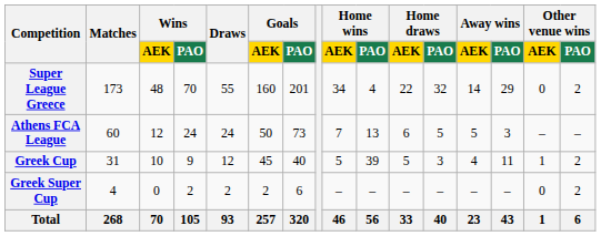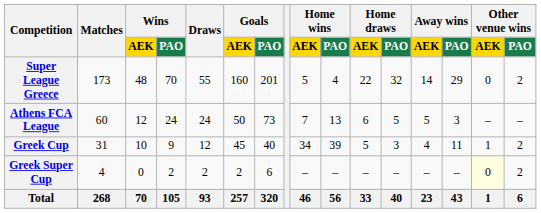 <table class="wikitable" style="font-size:85%; width:70%; text-align: center;">
 <tr>
 <th rowspan="2">Competition</th>
 <th rowspan="2">Matches</th>
 <th colspan="2">Wins</th>
 <th rowspan="2">Draws</th>
 <th colspan="2">Goals</th>
 <th rowspan="7"></th>
 <th colspan="2">Home wins</th>
 <th colspan="2">Home draws</th>
 <th colspan="2">Away wins</th>
 <th colspan="2">Other venue wins</th>
 </tr>
 <tr>
 <th style="color:black;background:#ffd700">AEK</th>
 <th style="color:white;background:#187B4C">PAO</th>
 <th style="color:black;background:#ffd700">AEK</th>
 <th style="color:white;background:#187B4C">PAO</th>
 <th style="color:black;background:#ffd700">AEK</th>
 <th style="color:white;background:#187B4C">PAO</th>
 <th style="color:black;background:#ffd700">AEK</th>
 <th style="color:white;background:#187B4C">PAO</th>
 <th style="color:black;background:#ffd700">AEK</th>
 <th style="color:white;background:#187B4C">PAO</th>
 <th style="color:black;background:#ffd700">AEK</th>
 <th style="color:white;background:#187B4C">PAO</th>
 </tr>
 <tr>
 <th><a href='#'>Super League Greece</a></th>
 <td>173</td>
 <td>48</td>
 <td>70</td>
 <td>55</td>
 <td>160</td>
 <td>201</td>
-<td>34</td>
+<td>5</td>
 <td>4</td>
 <td>22</td>
 <td>32</td>
 <td>14</td>
 <td>29</td>
 <td>0</td>
 <td>2</td>
 </tr>
 <tr>
 <th><a href='#'>Athens FCA League</a></th>
 <td>60</td>
 <td>12</td>
 <td>24</td>
 <td>24</td>
 <td>50</td>
 <td>73</td>
 <td>7</td>
 <td>13</td>
 <td>6</td>
 <td>5</td>
 <td>5</td>
 <td>3</td>
 <td>–</td>
 <td>–</td>
 </tr>
 <tr>
 <th><a href='#'>Greek Cup</a></th>
 <td>31</td>
 <td>10</td>
 <td>9</td>
 <td>12</td>
 <td>45</td>
 <td>40</td>
-<td>5</td>
+<td>34</td>
 <td>39</td>
 <td>5</td>
 <td>3</td>
 <td>4</td>
 <td>11</td>
 <td>1</td>
 <td>2</td>
 </tr>
 <tr>
 <th><a href='#'>Greek Super Cup</a></th>
 <td>4</td>
 <td>0</td>
 <td>2</td>
 <td>2</td>
 <td>2</td>
 <td>6</td>
 <td>–</td>
 <td>–</td>
 <td>–</td>
 <td>–</td>
 <td>–</td>
 <td>–</td>
-<td>0</td>
+<td style="background: lightyellow;">0</td>
 <td>2</td>
 </tr>
 <tr>
 <th>Total</th>
 <th>268</th>
 <th>70</th>
 <th>105</th>
 <th>93</th>
 <th>257</th>
 <th>320</th>
 <th>46</th>
 <th>56</th>
 <th>33</th>
 <th>40</th>
 <th>23</th>
 <th>43</th>
 <th>1</th>
 <th>6</th>
 </tr>
 </table>
